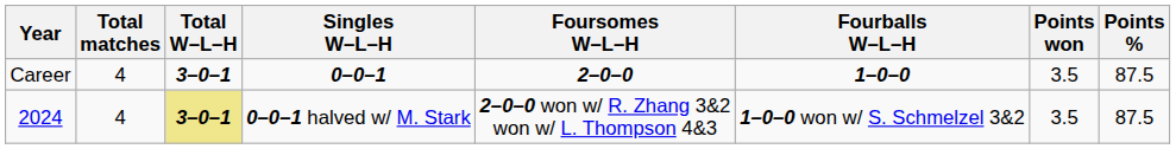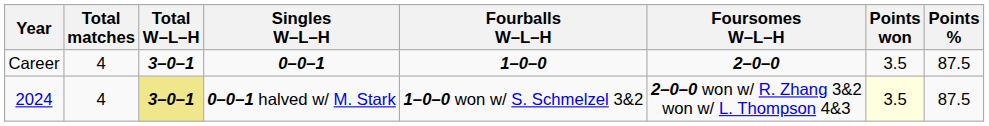 <table class="wikitable" style="text-align:center; font-size: 95%;">
 <tr>
 <th>Year</th>
 <th>Total<br>matches</th>
 <th>Total<br>W–L–H</th>
 <th>Singles<br>W–L–H</th>
+<th>Fourballs<br>W–L–H</th>
 <th>Foursomes<br>W–L–H</th>
-<th>Fourballs<br>W–L–H</th>
 <th>Points<br>won</th>
 <th>Points<br>%</th>
 </tr>
 <tr>
 <td>Career</td>
 <td>4</td>
 <td><strong><em>3–0–1</em></strong></td>
 <td><strong><em>0–0–1</em></strong></td>
+<td><strong><em>1–0–0</em></strong></td>
 <td><strong><em>2–0–0</em></strong></td>
-<td><strong><em>1–0–0</em></strong></td>
 <td>3.5</td>
 <td>87.5</td>
 </tr>
 <tr>
 <td><a href='#'>2024</a></td>
 <td>4</td>
 <td style="background: khaki;"><strong><em>3–0–1</em></strong></td>
 <td><strong><em>0–0–1</em></strong> halved w/ <a href='#'>M. Stark</a></td>
+<td><strong><em>1–0–0</em></strong> won w/ <a href='#'>S. Schmelzel</a> 3&2</td>
 <td><strong><em>2–0–0</em></strong> won w/ <a href='#'>R. Zhang</a> 3&2<br>won w/ <a href='#'>L. Thompson</a> 4&3</td>
-<td><strong><em>1–0–0</em></strong> won w/ <a href='#'>S. Schmelzel</a> 3&2</td>
-<td>3.5</td>
+<td style="background: lightyellow;">3.5</td>
 <td>87.5</td>
 </tr>
 </table>
